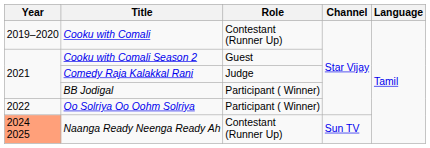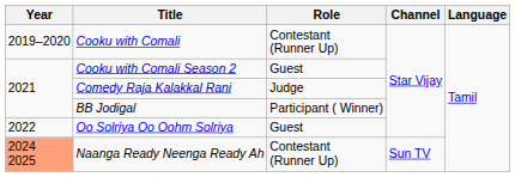 <table class="wikitable">
 <tr style="background:#ccc; text-align:center;">
 <th>Year</th>
 <th>Title</th>
 <th>Role</th>
 <th>Channel</th>
 <th>Language</th>
 </tr>
 <tr>
 <td>2019–2020</td>
 <td><em><a href='#'>Cooku with Comali</a></em></td>
 <td>Contestant<br>(Runner Up)</td>
 <td rowspan="5"><a href='#'>Star Vijay</a></td>
 <td rowspan=6><a href='#'>Tamil</a></td>
 </tr>
 <tr>
 <td rowspan=3>2021</td>
 <td><em><a href='#'>Cooku with Comali Season 2</a></em></td>
 <td>Guest</td>
 </tr>
 <tr>
 <td><em><a href='#'>Comedy Raja Kalakkal Rani</a></em></td>
 <td>Judge</td>
 </tr>
 <tr>
 <td><em>BB Jodigal</em></td>
 <td>Participant ( Winner)</td>
 </tr>
 <tr>
 <td>2022</td>
 <td><em><a href='#'>Oo Solriya Oo Oohm Solriya</a></em></td>
-<td>Participant ( Winner)</td>
+<td>Guest</td>
 </tr>
 <tr>
 <td style="background: lightsalmon;">2024 <br> 2025</td>
 <td><em>Naanga Ready Neenga Ready Ah</td>
 <td>Contestant<br>(Runner Up)</td>
 <td><a href='#'>Sun TV</a></td>
 </tr>
 </table>
